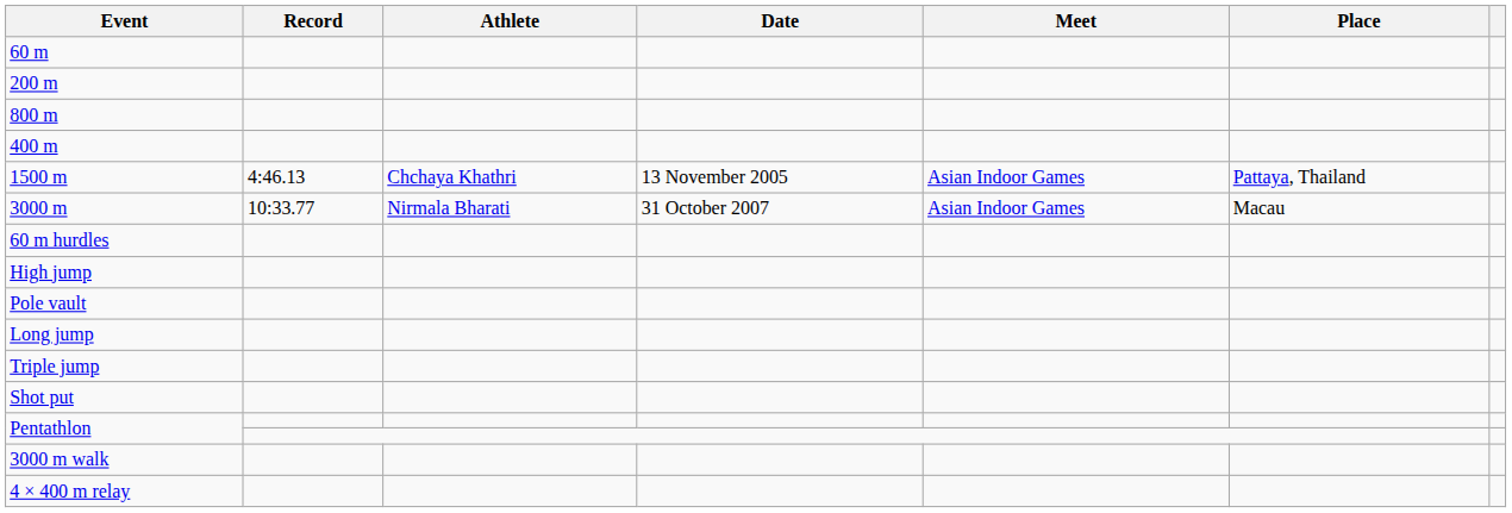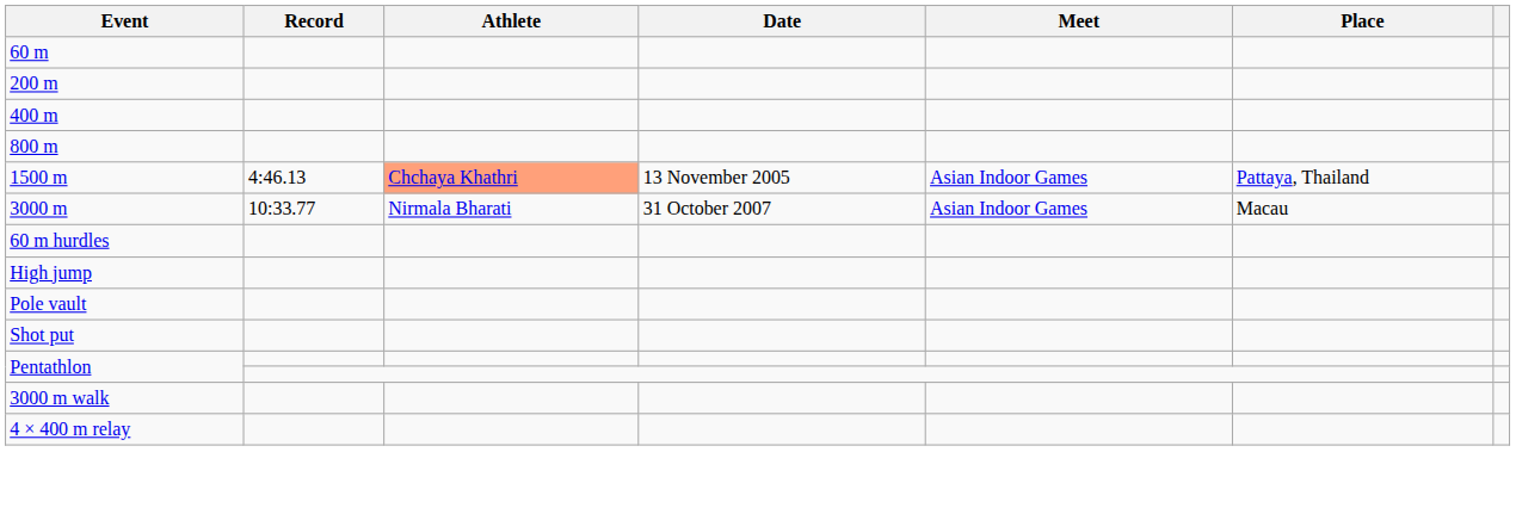 <table class="wikitable" style="font-size:95%; width: 95%;">
 <tr>
 <th>Event</th>
 <th>Record</th>
 <th>Athlete</th>
 <th>Date</th>
 <th>Meet</th>
 <th>Place</th>
 <th></th>
 </tr>
 <tr>
 <td><a href='#'>60 m</a></td>
 <td></td>
 <td></td>
 <td></td>
 <td></td>
 <td></td>
 <td></td>
 </tr>
 <tr>
 <td><a href='#'>200 m</a></td>
 <td></td>
 <td></td>
 <td></td>
 <td></td>
 <td></td>
 <td></td>
 </tr>
 <tr>
-<td><a href='#'>800 m</a></td>
+<td><a href='#'>400 m</a></td>
 <td></td>
 <td></td>
 <td></td>
 <td></td>
 <td></td>
 <td></td>
 </tr>
 <tr>
-<td><a href='#'>400 m</a></td>
+<td><a href='#'>800 m</a></td>
 <td></td>
 <td></td>
 <td></td>
 <td></td>
 <td></td>
 <td></td>
 </tr>
 <tr>
 <td><a href='#'>1500 m</a></td>
 <td>4:46.13</td>
-<td><a href='#'>Chchaya Khathri</a></td>
+<td style="background: lightsalmon;"><a href='#'>Chchaya Khathri</a></td>
 <td>13 November 2005</td>
 <td><a href='#'>Asian Indoor Games</a></td>
 <td><a href='#'>Pattaya</a>, Thailand</td>
 <td></td>
 </tr>
 <tr>
 <td><a href='#'>3000 m</a></td>
 <td>10:33.77</td>
 <td><a href='#'>Nirmala Bharati</a></td>
 <td>31 October 2007</td>
 <td><a href='#'>Asian Indoor Games</a></td>
 <td>Macau</td>
 <td></td>
 </tr>
 <tr>
 <td><a href='#'>60 m hurdles</a></td>
 <td></td>
 <td></td>
 <td></td>
 <td></td>
 <td></td>
 <td></td>
 </tr>
 <tr>
 <td><a href='#'>High jump</a></td>
 <td></td>
 <td></td>
 <td></td>
 <td></td>
 <td></td>
 <td></td>
 </tr>
 <tr>
 <td><a href='#'>Pole vault</a></td>
-<td></td>
-<td></td>
-<td></td>
-<td></td>
-<td></td>
-<td></td>
-</tr>
-<tr>
-<td><a href='#'>Long jump</a></td>
-<td></td>
-<td></td>
-<td></td>
-<td></td>
-<td></td>
-<td></td>
-</tr>
-<tr>
-<td><a href='#'>Triple jump</a></td>
 <td></td>
 <td></td>
 <td></td>
 <td></td>
 <td></td>
 <td></td>
 </tr>
 <tr>
 <td><a href='#'>Shot put</a></td>
 <td></td>
 <td></td>
 <td></td>
 <td></td>
 <td></td>
 <td></td>
 </tr>
 <tr>
 <td rowspan=2><a href='#'>Pentathlon</a></td>
 <td></td>
 <td></td>
 <td></td>
 <td></td>
 <td></td>
 <td></td>
 </tr>
 <tr>
 <td colspan=5></td>
 <td></td>
 </tr>
 <tr>
 <td><a href='#'>3000 m walk</a></td>
 <td></td>
 <td></td>
 <td></td>
 <td></td>
 <td></td>
 <td></td>
 </tr>
 <tr>
 <td><a href='#'>4 × 400 m relay</a></td>
 <td></td>
 <td></td>
 <td></td>
 <td></td>
 <td></td>
 <td></td>
 </tr>
 </table>
